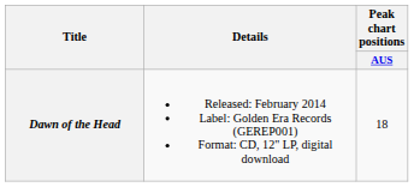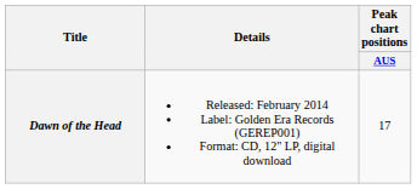 <table class="wikitable plainrowheaders" style="text-align:center;" border="1">
 <tr>
 <th scope="col" rowspan="2" style="width:11em;">Title</th>
 <th scope="col" rowspan="2" style="width:17em;">Details</th>
 <th scope="col" colspan="1">Peak chart positions</th>
 </tr>
 <tr>
 <th scope="col" style="width:3em;font-size:90%;"><a href='#'>AUS</a><br></th>
 </tr>
 <tr>
 <th scope="row"><em>Dawn of the Head</em></th>
 <td><br><ul><li>Released: February 2014</li><li>Label: Golden Era Records (GEREP001)</li><li>Format: CD, 12" LP, digital download</li></ul></td>
-<td>18</td>
+<td>17</td>
 </tr>
 </table>
